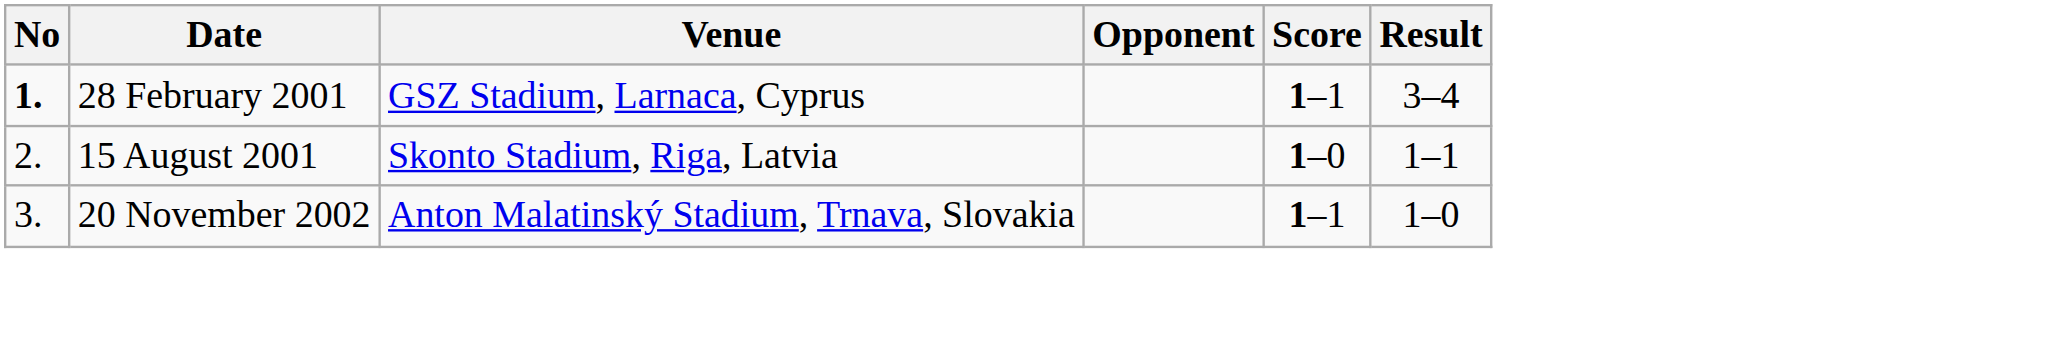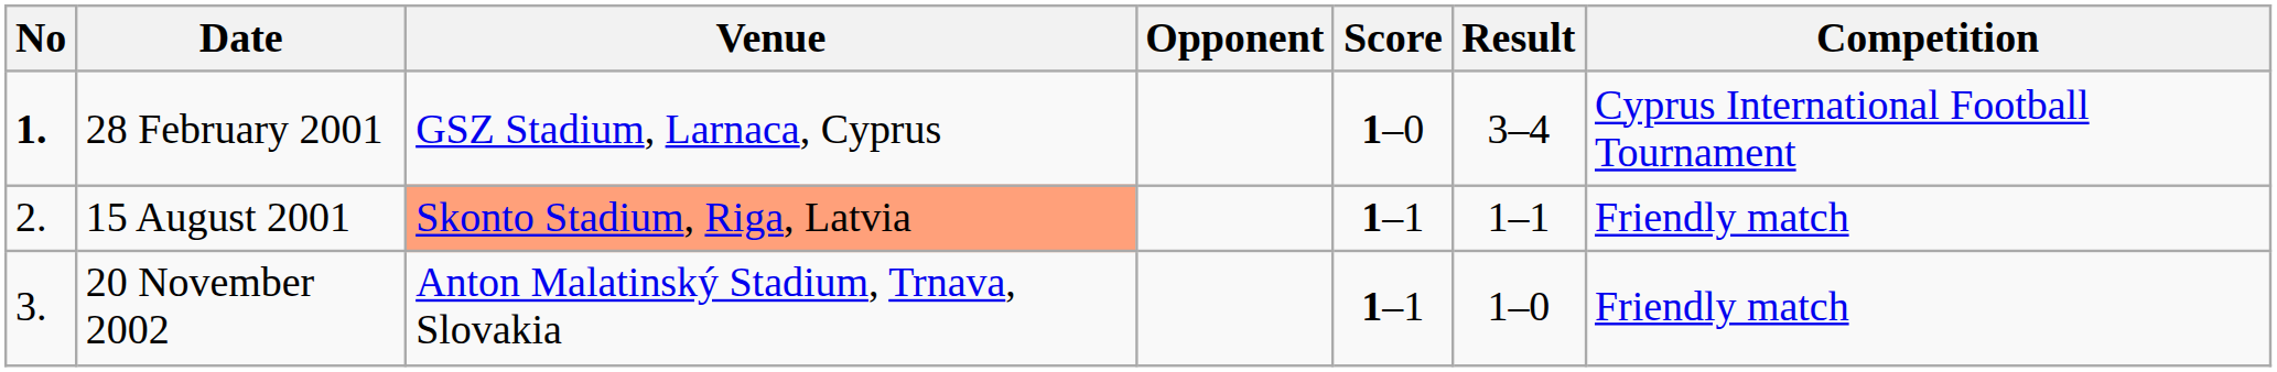 <table class="wikitable" style="font-size:100%;">
 <tr>
 <th>No</th>
 <th>Date</th>
 <th>Venue</th>
 <th>Opponent</th>
 <th>Score</th>
 <th>Result</th>
+<th>Competition</th>
 </tr>
 <tr>
 <td><strong>1.</strong></td>
 <td>28 February 2001</td>
 <td><a href='#'>GSZ Stadium</a>, <a href='#'>Larnaca</a>, Cyprus</td>
 <td></td>
-<td align=center><strong>1</strong>–1</td>
+<td align=center><strong>1</strong>–0</td>
 <td align=center>3–4</td>
+<td><a href='#'>Cyprus International Football Tournament</a></td>
 </tr>
 <tr>
 <td>2.</td>
 <td>15 August 2001</td>
-<td><a href='#'>Skonto Stadium</a>, <a href='#'>Riga</a>, Latvia</td>
+<td style="background: lightsalmon;"><a href='#'>Skonto Stadium</a>, <a href='#'>Riga</a>, Latvia</td>
 <td></td>
-<td align=center><strong>1</strong>–0</td>
+<td align=center><strong>1</strong>–1</td>
 <td align=center>1–1</td>
+<td><a href='#'>Friendly match</a></td>
 </tr>
 <tr>
 <td>3.</td>
 <td>20 November 2002</td>
 <td><a href='#'>Anton Malatinský Stadium</a>, <a href='#'>Trnava</a>, Slovakia</td>
 <td></td>
 <td align=center><strong>1</strong>–1</td>
 <td align=center>1–0</td>
+<td><a href='#'>Friendly match</a></td>
 </tr>
 </table>
